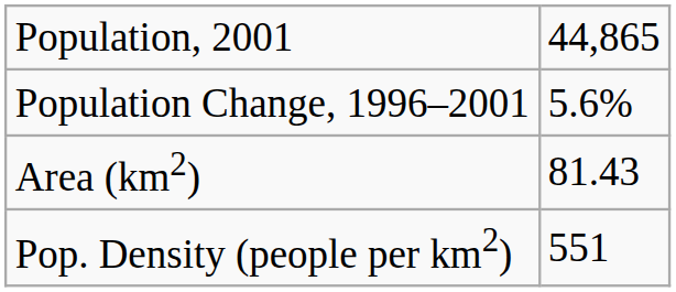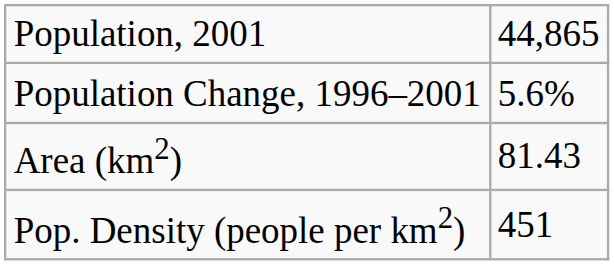 <table class="wikitable">
 <tr>
 <td>Population, 2001</td>
 <td>44,865</td>
 </tr>
 <tr>
 <td>Population Change, 1996–2001</td>
 <td>5.6%</td>
 </tr>
 <tr>
 <td>Area (km<sup>2</sup>)</td>
 <td>81.43</td>
 </tr>
 <tr>
 <td>Pop. Density (people per km<sup>2</sup>)</td>
-<td>551</td>
+<td>451</td>
 </tr>
 </table>
